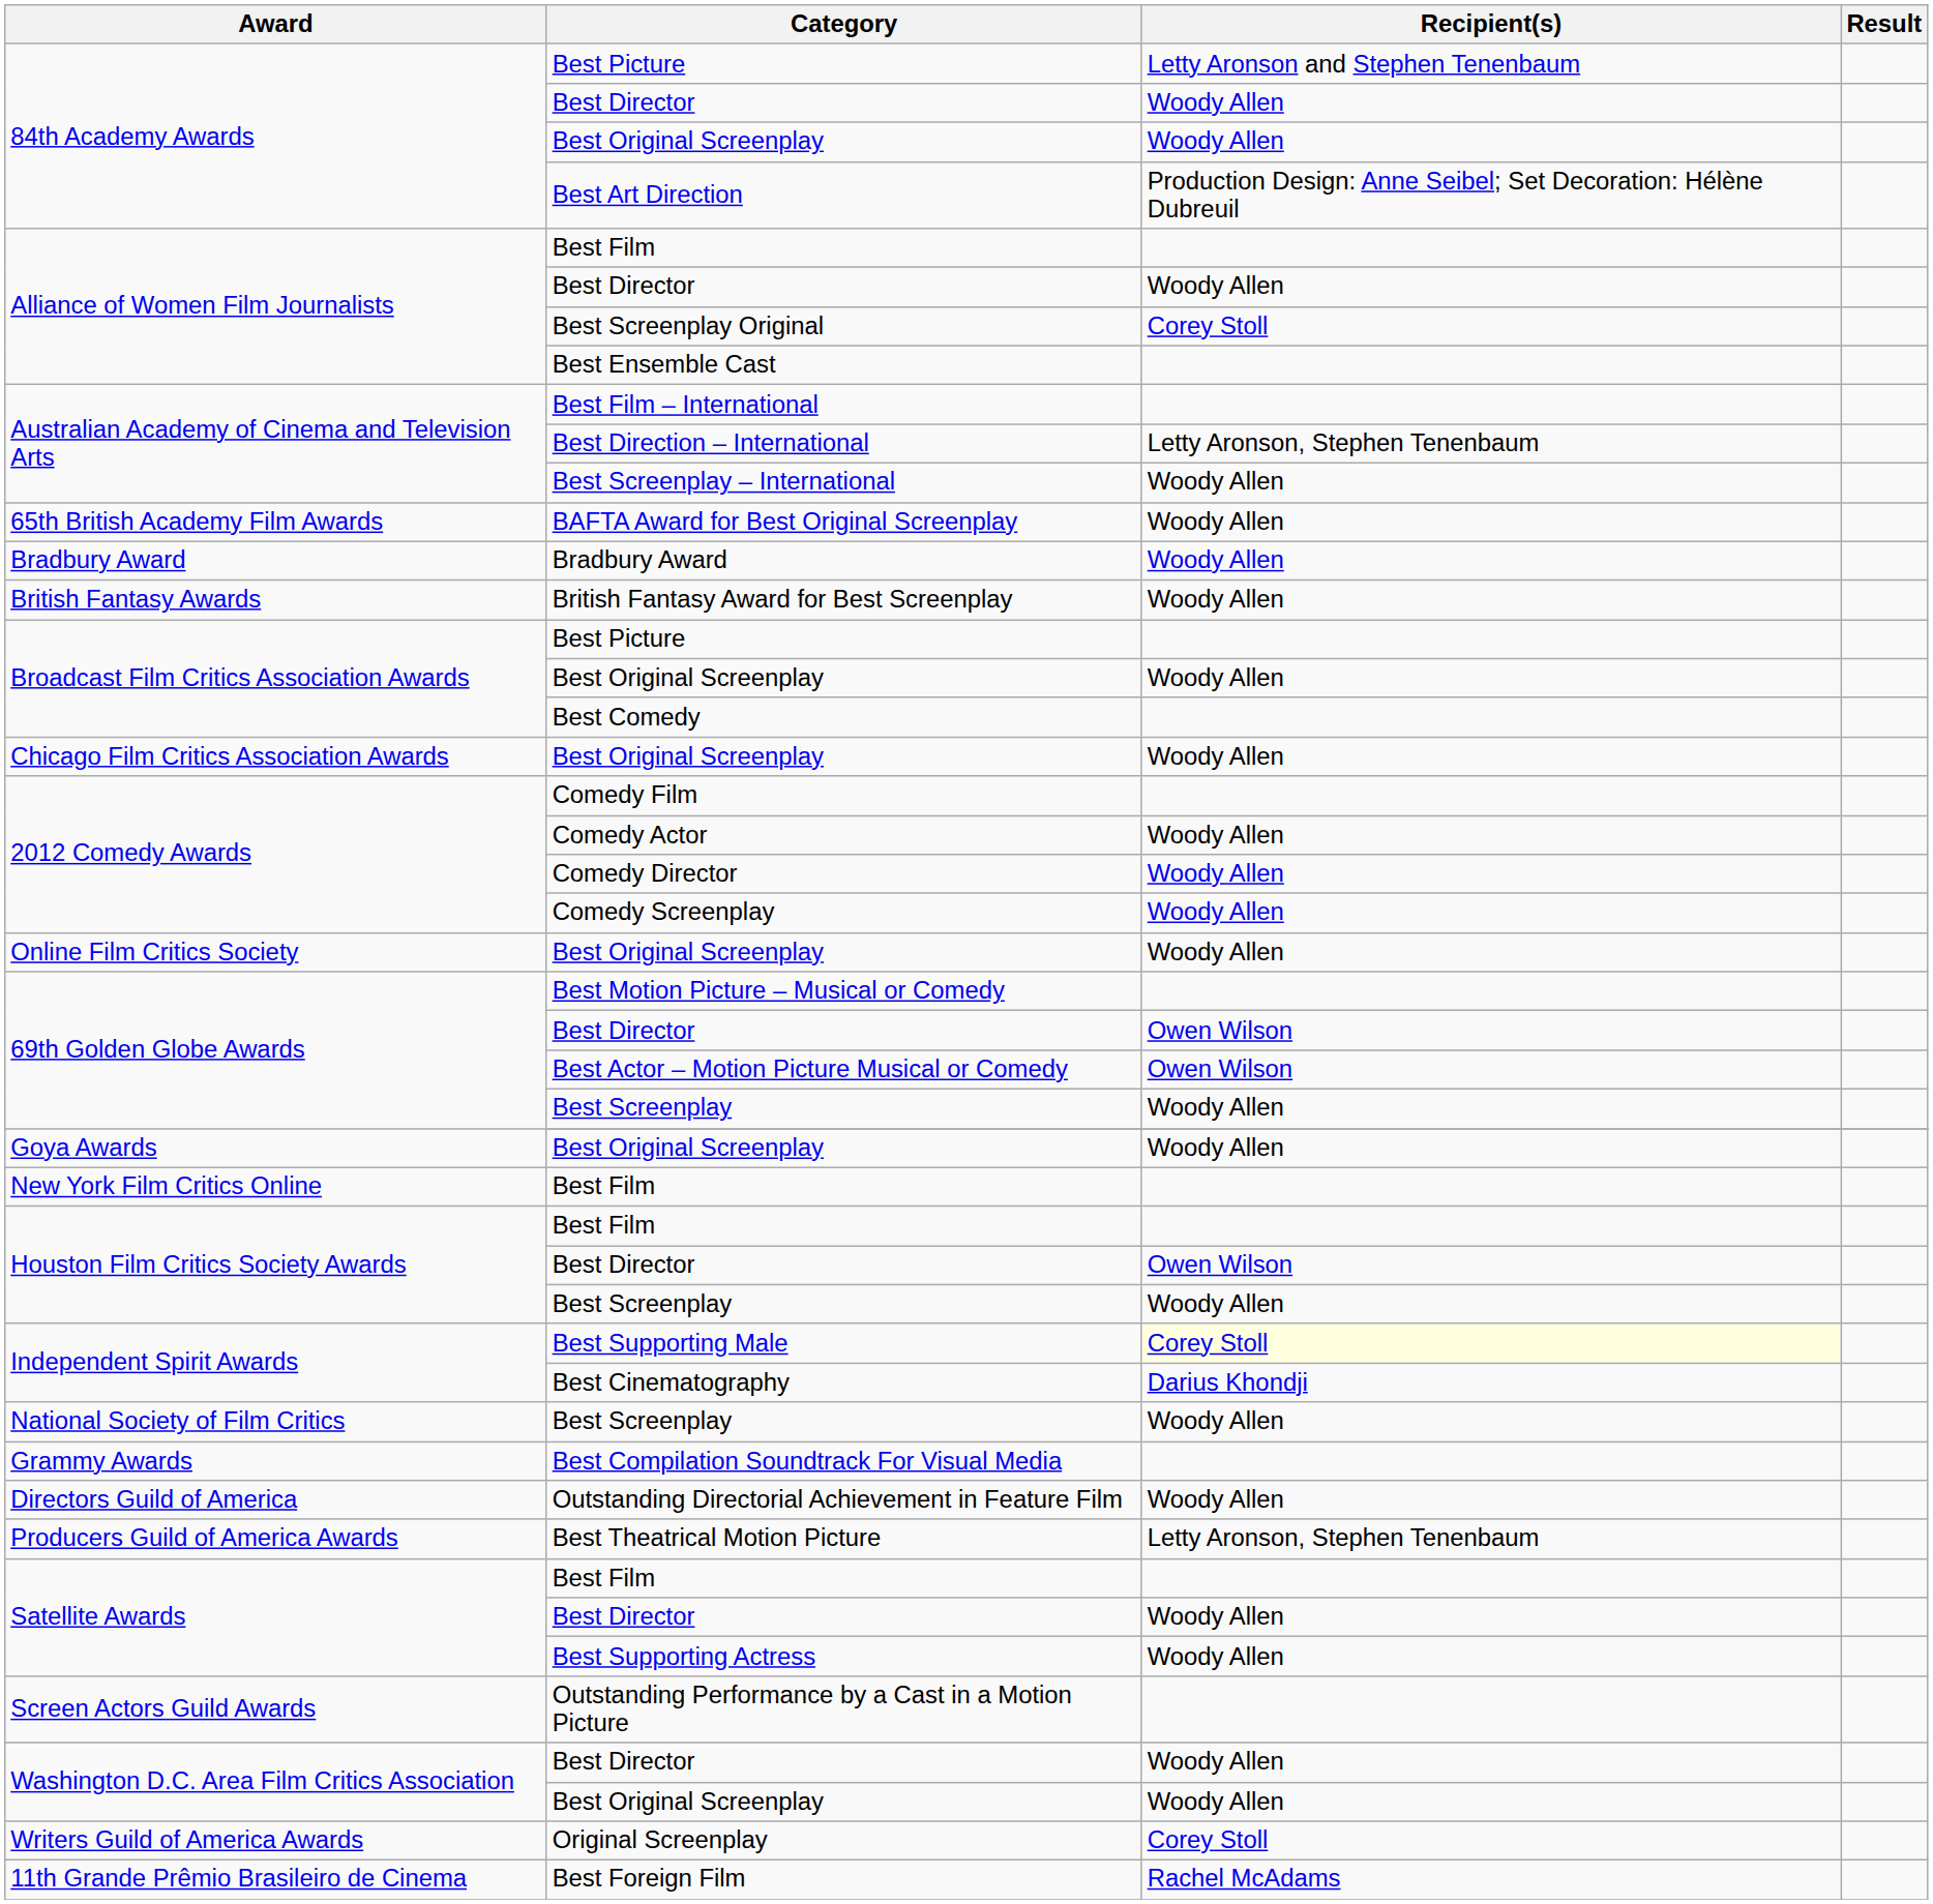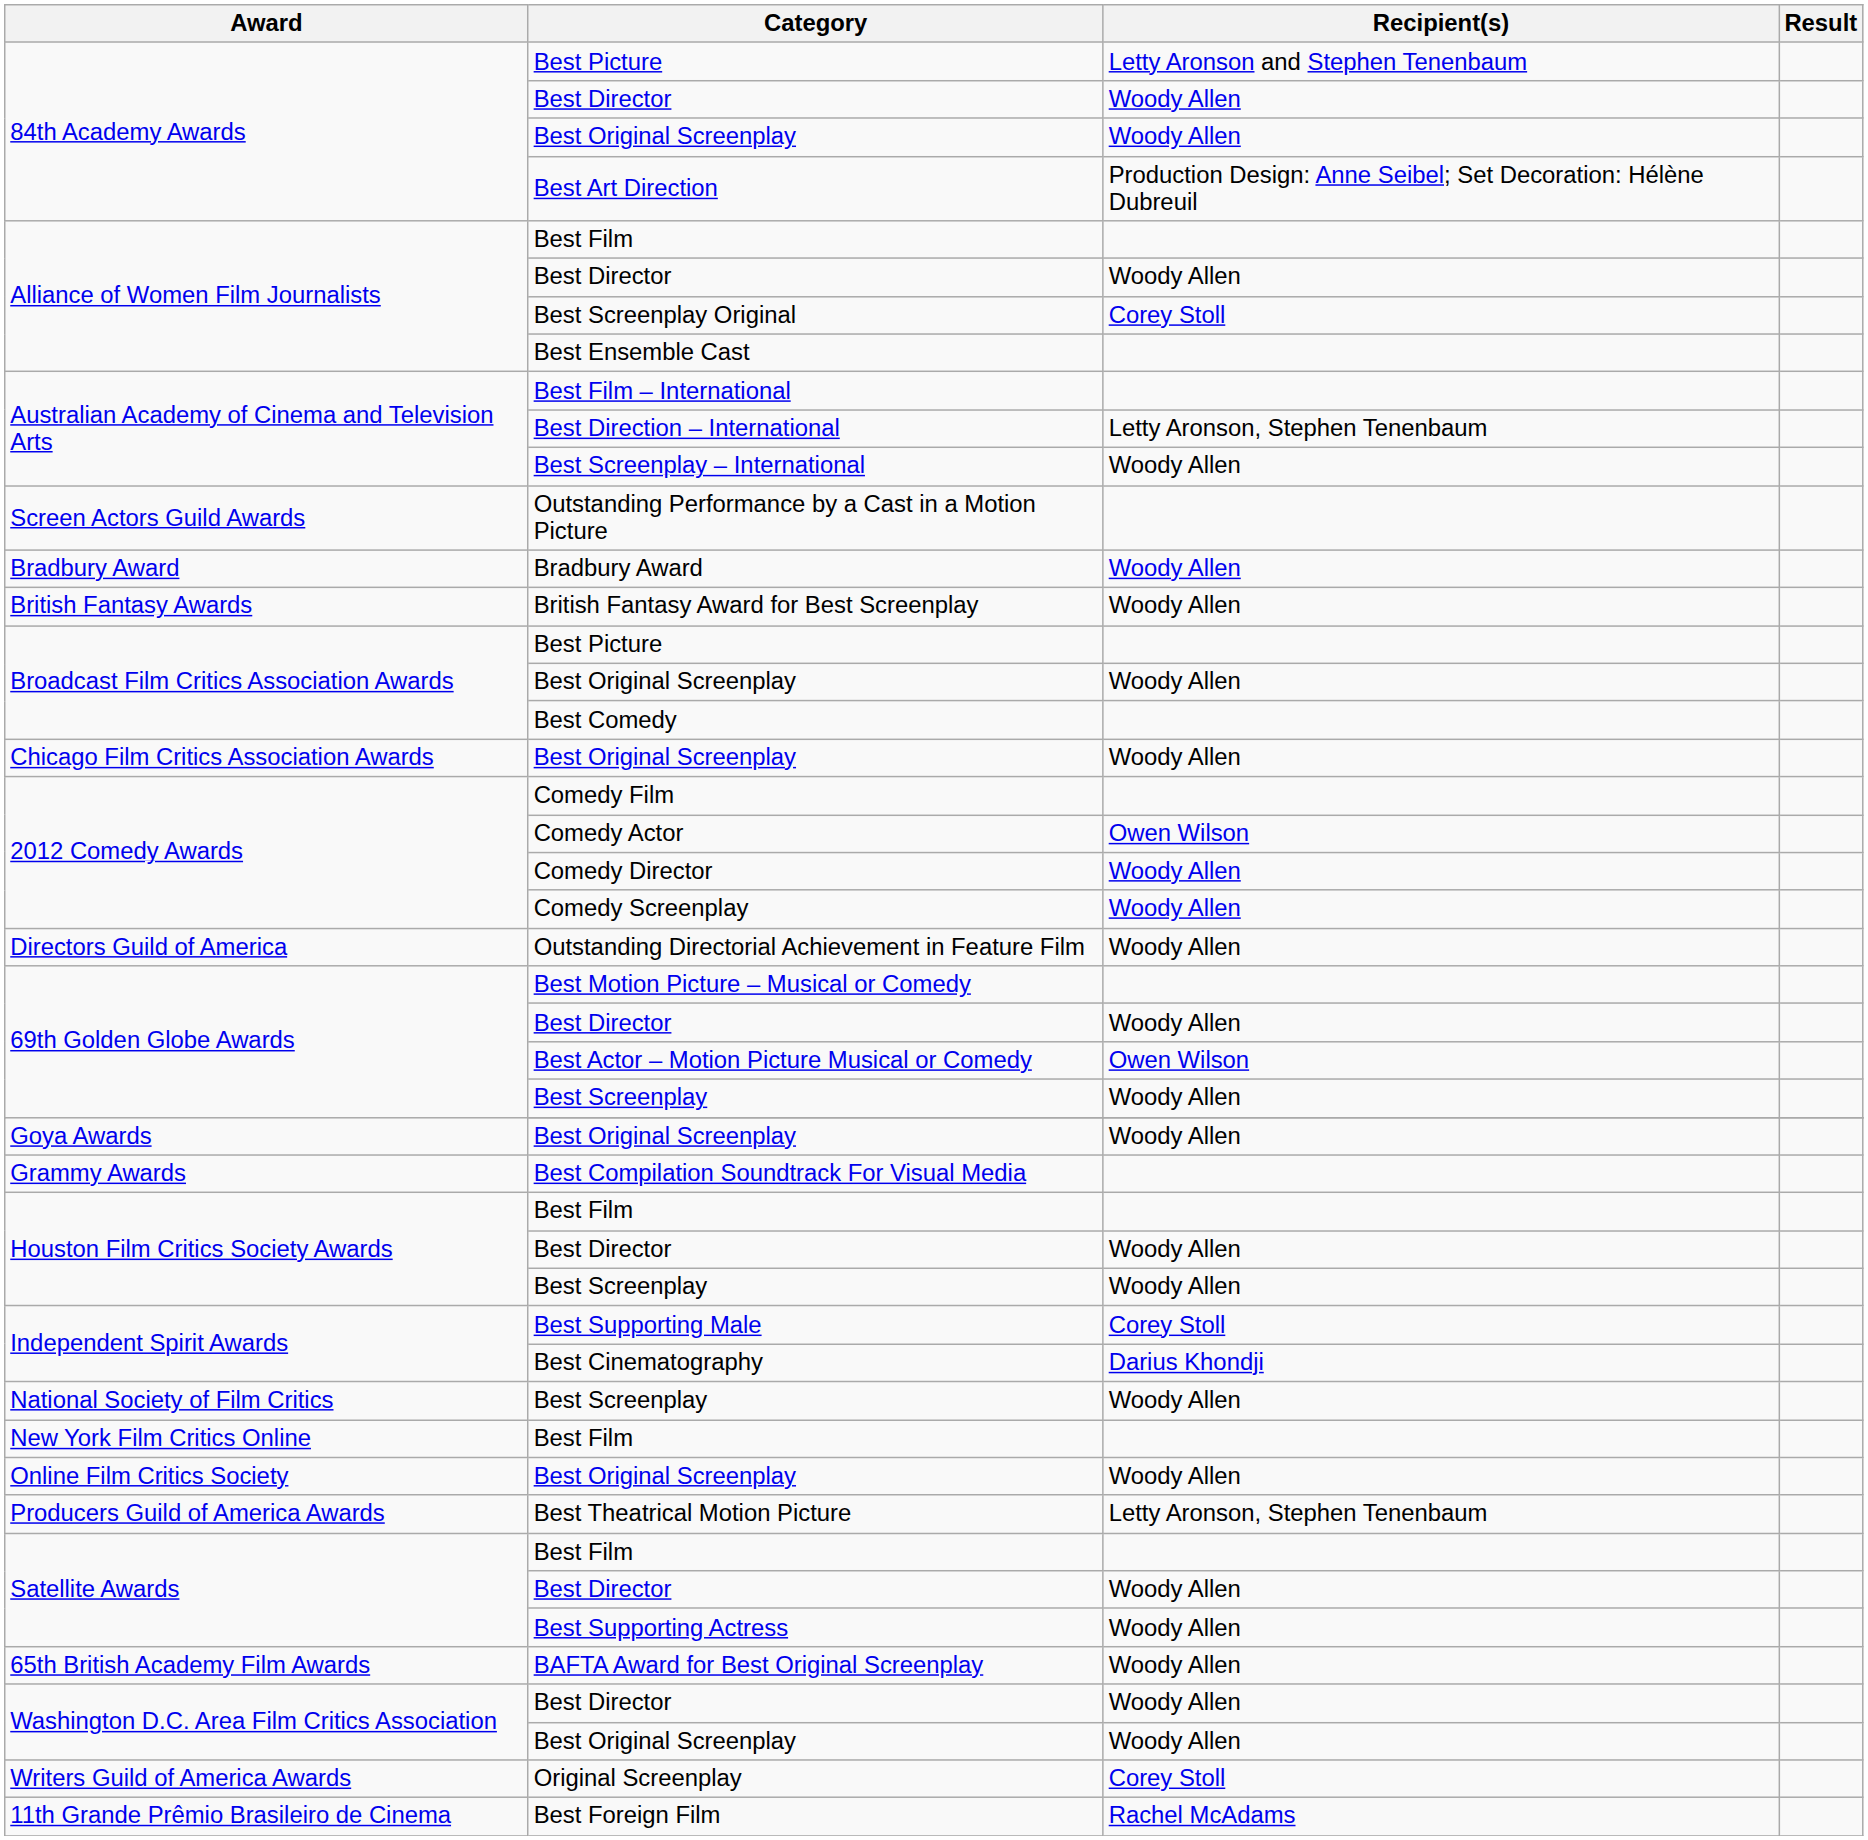 <table class="wikitable">
 <tr>
 <th>Award</th>
 <th>Category</th>
 <th>Recipient(s)</th>
 <th>Result</th>
 </tr>
 <tr>
 <td rowspan=4><a href='#'>84th Academy Awards</a></td>
 <td><a href='#'>Best Picture</a></td>
 <td><a href='#'>Letty Aronson</a> and <a href='#'>Stephen Tenenbaum</a></td>
 <td></td>
 </tr>
 <tr>
 <td><a href='#'>Best Director</a></td>
 <td><a href='#'>Woody Allen</a></td>
 <td></td>
 </tr>
 <tr>
 <td><a href='#'>Best Original Screenplay</a></td>
 <td><a href='#'>Woody Allen</a></td>
 <td></td>
 </tr>
 <tr>
 <td><a href='#'>Best Art Direction</a></td>
 <td>Production Design: <a href='#'>Anne Seibel</a>; Set Decoration: Hélène Dubreuil</td>
 <td></td>
 </tr>
 <tr>
 <td rowspan=4><a href='#'>Alliance of Women Film Journalists</a></td>
 <td>Best Film</td>
 <td></td>
 <td></td>
 </tr>
 <tr>
 <td>Best Director</td>
 <td>Woody Allen</td>
 <td></td>
 </tr>
 <tr>
 <td>Best Screenplay Original</td>
 <td><a href='#'>Corey Stoll</a></td>
 <td></td>
 </tr>
 <tr>
 <td>Best Ensemble Cast</td>
 <td></td>
 <td></td>
 </tr>
 <tr>
 <td rowspan=3><a href='#'>Australian Academy of Cinema and Television Arts</a></td>
 <td><a href='#'>Best Film – International</a></td>
 <td></td>
 <td></td>
 </tr>
 <tr>
 <td><a href='#'>Best Direction – International</a></td>
 <td>Letty Aronson, Stephen Tenenbaum</td>
 <td></td>
 </tr>
 <tr>
 <td><a href='#'>Best Screenplay – International</a></td>
 <td>Woody Allen</td>
 <td></td>
 </tr>
 <tr>
-<td><a href='#'>65th British Academy Film Awards</a></td>
-<td><a href='#'>BAFTA Award for Best Original Screenplay</a></td>
-<td>Woody Allen</td>
+<td><a href='#'>Screen Actors Guild Awards</a></td>
+<td>Outstanding Performance by a Cast in a Motion Picture</td>
+<td></td>
 <td></td>
 </tr>
 <tr>
 <td><a href='#'>Bradbury Award</a></td>
 <td>Bradbury Award</td>
 <td><a href='#'>Woody Allen</a></td>
 <td></td>
 </tr>
 <tr>
 <td><a href='#'>British Fantasy Awards</a></td>
 <td>British Fantasy Award for Best Screenplay</td>
 <td>Woody Allen</td>
 <td></td>
 </tr>
 <tr>
 <td rowspan=3><a href='#'>Broadcast Film Critics Association Awards</a></td>
 <td>Best Picture</td>
 <td></td>
 <td></td>
 </tr>
 <tr>
 <td>Best Original Screenplay</td>
 <td>Woody Allen</td>
 <td></td>
 </tr>
 <tr>
 <td>Best Comedy</td>
 <td></td>
 <td></td>
 </tr>
 <tr>
 <td><a href='#'>Chicago Film Critics Association Awards</a></td>
 <td><a href='#'>Best Original Screenplay</a></td>
 <td>Woody Allen</td>
 <td></td>
 </tr>
 <tr>
 <td rowspan=4><a href='#'>2012 Comedy Awards</a></td>
 <td>Comedy Film</td>
 <td></td>
 <td></td>
 </tr>
 <tr>
 <td>Comedy Actor</td>
-<td>Woody Allen</td>
+<td><a href='#'>Owen Wilson</a></td>
 <td></td>
 </tr>
 <tr>
 <td>Comedy Director</td>
 <td><a href='#'>Woody Allen</a></td>
 <td></td>
 </tr>
 <tr>
 <td>Comedy Screenplay</td>
 <td><a href='#'>Woody Allen</a></td>
 <td></td>
 </tr>
 <tr>
-<td><a href='#'>Online Film Critics Society</a></td>
-<td><a href='#'>Best Original Screenplay</a></td>
+<td><a href='#'>Directors Guild of America</a></td>
+<td>Outstanding Directorial Achievement in Feature Film</td>
 <td>Woody Allen</td>
 <td></td>
 </tr>
 <tr>
 <td rowspan=4><a href='#'>69th Golden Globe Awards</a></td>
 <td><a href='#'>Best Motion Picture – Musical or Comedy</a></td>
 <td></td>
 <td></td>
 </tr>
 <tr>
 <td><a href='#'>Best Director</a></td>
-<td><a href='#'>Owen Wilson</a></td>
+<td>Woody Allen</td>
 <td></td>
 </tr>
 <tr>
 <td><a href='#'>Best Actor – Motion Picture Musical or Comedy</a></td>
 <td><a href='#'>Owen Wilson</a></td>
 <td></td>
 </tr>
 <tr>
 <td><a href='#'>Best Screenplay</a></td>
 <td>Woody Allen</td>
 <td></td>
 </tr>
 <tr>
 <td rowspan=2><a href='#'>Goya Awards</a></td>
 </tr>
 <tr>
 <td><a href='#'>Best Original Screenplay</a></td>
 <td>Woody Allen</td>
 <td></td>
 </tr>
 <tr>
-<td><a href='#'>New York Film Critics Online</a></td>
-<td>Best Film</td>
+<td><a href='#'>Grammy Awards</a></td>
+<td><a href='#'>Best Compilation Soundtrack For Visual Media</a></td>
 <td></td>
 <td></td>
 </tr>
 <tr>
 <td rowspan=3><a href='#'>Houston Film Critics Society Awards</a></td>
 <td>Best Film</td>
 <td></td>
 <td></td>
 </tr>
 <tr>
 <td>Best Director</td>
-<td><a href='#'>Owen Wilson</a></td>
+<td>Woody Allen</td>
 <td></td>
 </tr>
 <tr>
 <td>Best Screenplay</td>
 <td>Woody Allen</td>
 <td></td>
 </tr>
 <tr>
 <td rowspan=2><a href='#'>Independent Spirit Awards</a></td>
 <td><a href='#'>Best Supporting Male</a></td>
-<td style="background: lightyellow;"><a href='#'>Corey Stoll</a></td>
+<td><a href='#'>Corey Stoll</a></td>
 <td></td>
 </tr>
 <tr>
 <td>Best Cinematography</td>
 <td><a href='#'>Darius Khondji</a></td>
 <td></td>
 </tr>
 <tr>
 <td><a href='#'>National Society of Film Critics</a></td>
 <td>Best Screenplay</td>
 <td>Woody Allen</td>
 <td></td>
 </tr>
 <tr>
-<td><a href='#'>Grammy Awards</a></td>
-<td><a href='#'>Best Compilation Soundtrack For Visual Media</a></td>
+<td><a href='#'>New York Film Critics Online</a></td>
+<td>Best Film</td>
 <td></td>
 <td></td>
 </tr>
 <tr>
-<td><a href='#'>Directors Guild of America</a></td>
-<td>Outstanding Directorial Achievement in Feature Film</td>
+<td><a href='#'>Online Film Critics Society</a></td>
+<td><a href='#'>Best Original Screenplay</a></td>
 <td>Woody Allen</td>
 <td></td>
 </tr>
 <tr>
 <td><a href='#'>Producers Guild of America Awards</a></td>
 <td>Best Theatrical Motion Picture</td>
 <td>Letty Aronson, Stephen Tenenbaum</td>
 <td></td>
 </tr>
 <tr>
 <td rowspan=3><a href='#'>Satellite Awards</a></td>
 <td>Best Film</td>
 <td></td>
 <td></td>
 </tr>
 <tr>
 <td><a href='#'>Best Director</a></td>
 <td>Woody Allen</td>
 <td></td>
 </tr>
 <tr>
 <td><a href='#'>Best Supporting Actress</a></td>
 <td>Woody Allen</td>
 <td></td>
 </tr>
 <tr>
-<td><a href='#'>Screen Actors Guild Awards</a></td>
-<td>Outstanding Performance by a Cast in a Motion Picture</td>
-<td></td>
+<td><a href='#'>65th British Academy Film Awards</a></td>
+<td><a href='#'>BAFTA Award for Best Original Screenplay</a></td>
+<td>Woody Allen</td>
 <td></td>
 </tr>
 <tr>
 <td rowspan=2><a href='#'>Washington D.C. Area Film Critics Association</a></td>
 <td>Best Director</td>
 <td>Woody Allen</td>
 <td></td>
 </tr>
 <tr>
 <td>Best Original Screenplay</td>
 <td>Woody Allen</td>
 <td></td>
 </tr>
 <tr>
 <td><a href='#'>Writers Guild of America Awards</a></td>
 <td>Original Screenplay</td>
 <td><a href='#'>Corey Stoll</a></td>
 <td></td>
 </tr>
 <tr>
 <td><a href='#'>11th Grande Prêmio Brasileiro de Cinema</a></td>
 <td>Best Foreign Film</td>
 <td><a href='#'>Rachel McAdams</a></td>
 <td></td>
 </tr>
 </table>
